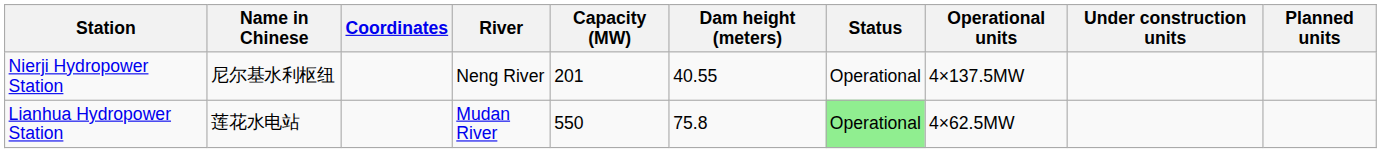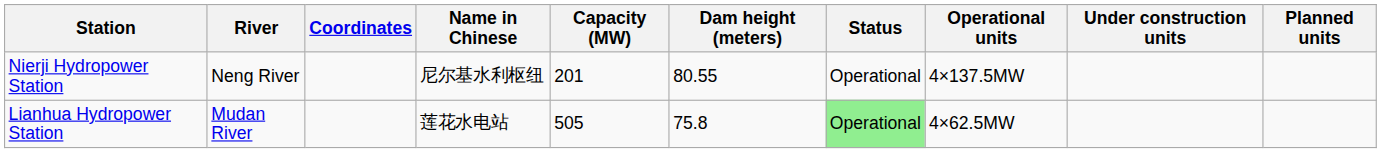 <table class="wikitable sortable">
 <tr>
 <th>Station</th>
+<th>River</th>
+<th><a href='#'>Coordinates</a></th>
 <th>Name in Chinese</th>
-<th><a href='#'>Coordinates</a></th>
-<th>River</th>
 <th>Capacity (MW)</th>
 <th>Dam height (meters)</th>
 <th>Status</th>
 <th>Operational units</th>
 <th>Under construction units</th>
 <th>Planned units</th>
 </tr>
 <tr>
 <td><a href='#'>Nierji Hydropower Station</a></td>
+<td>Neng River</td>
+<td></td>
 <td>尼尔基水利枢纽</td>
-<td></td>
-<td>Neng River</td>
 <td>201</td>
-<td>40.55</td>
+<td>80.55</td>
 <td>Operational</td>
 <td>4×137.5MW</td>
 <td></td>
 <td></td>
 </tr>
 <tr>
 <td><a href='#'>Lianhua Hydropower Station</a></td>
+<td><a href='#'>Mudan River</a></td>
+<td></td>
 <td>莲花水电站</td>
-<td></td>
-<td><a href='#'>Mudan River</a></td>
-<td>550</td>
+<td>505</td>
 <td>75.8</td>
 <td style="background: lightgreen;">Operational</td>
 <td>4×62.5MW</td>
 <td></td>
 <td></td>
 </tr>
 </table>
